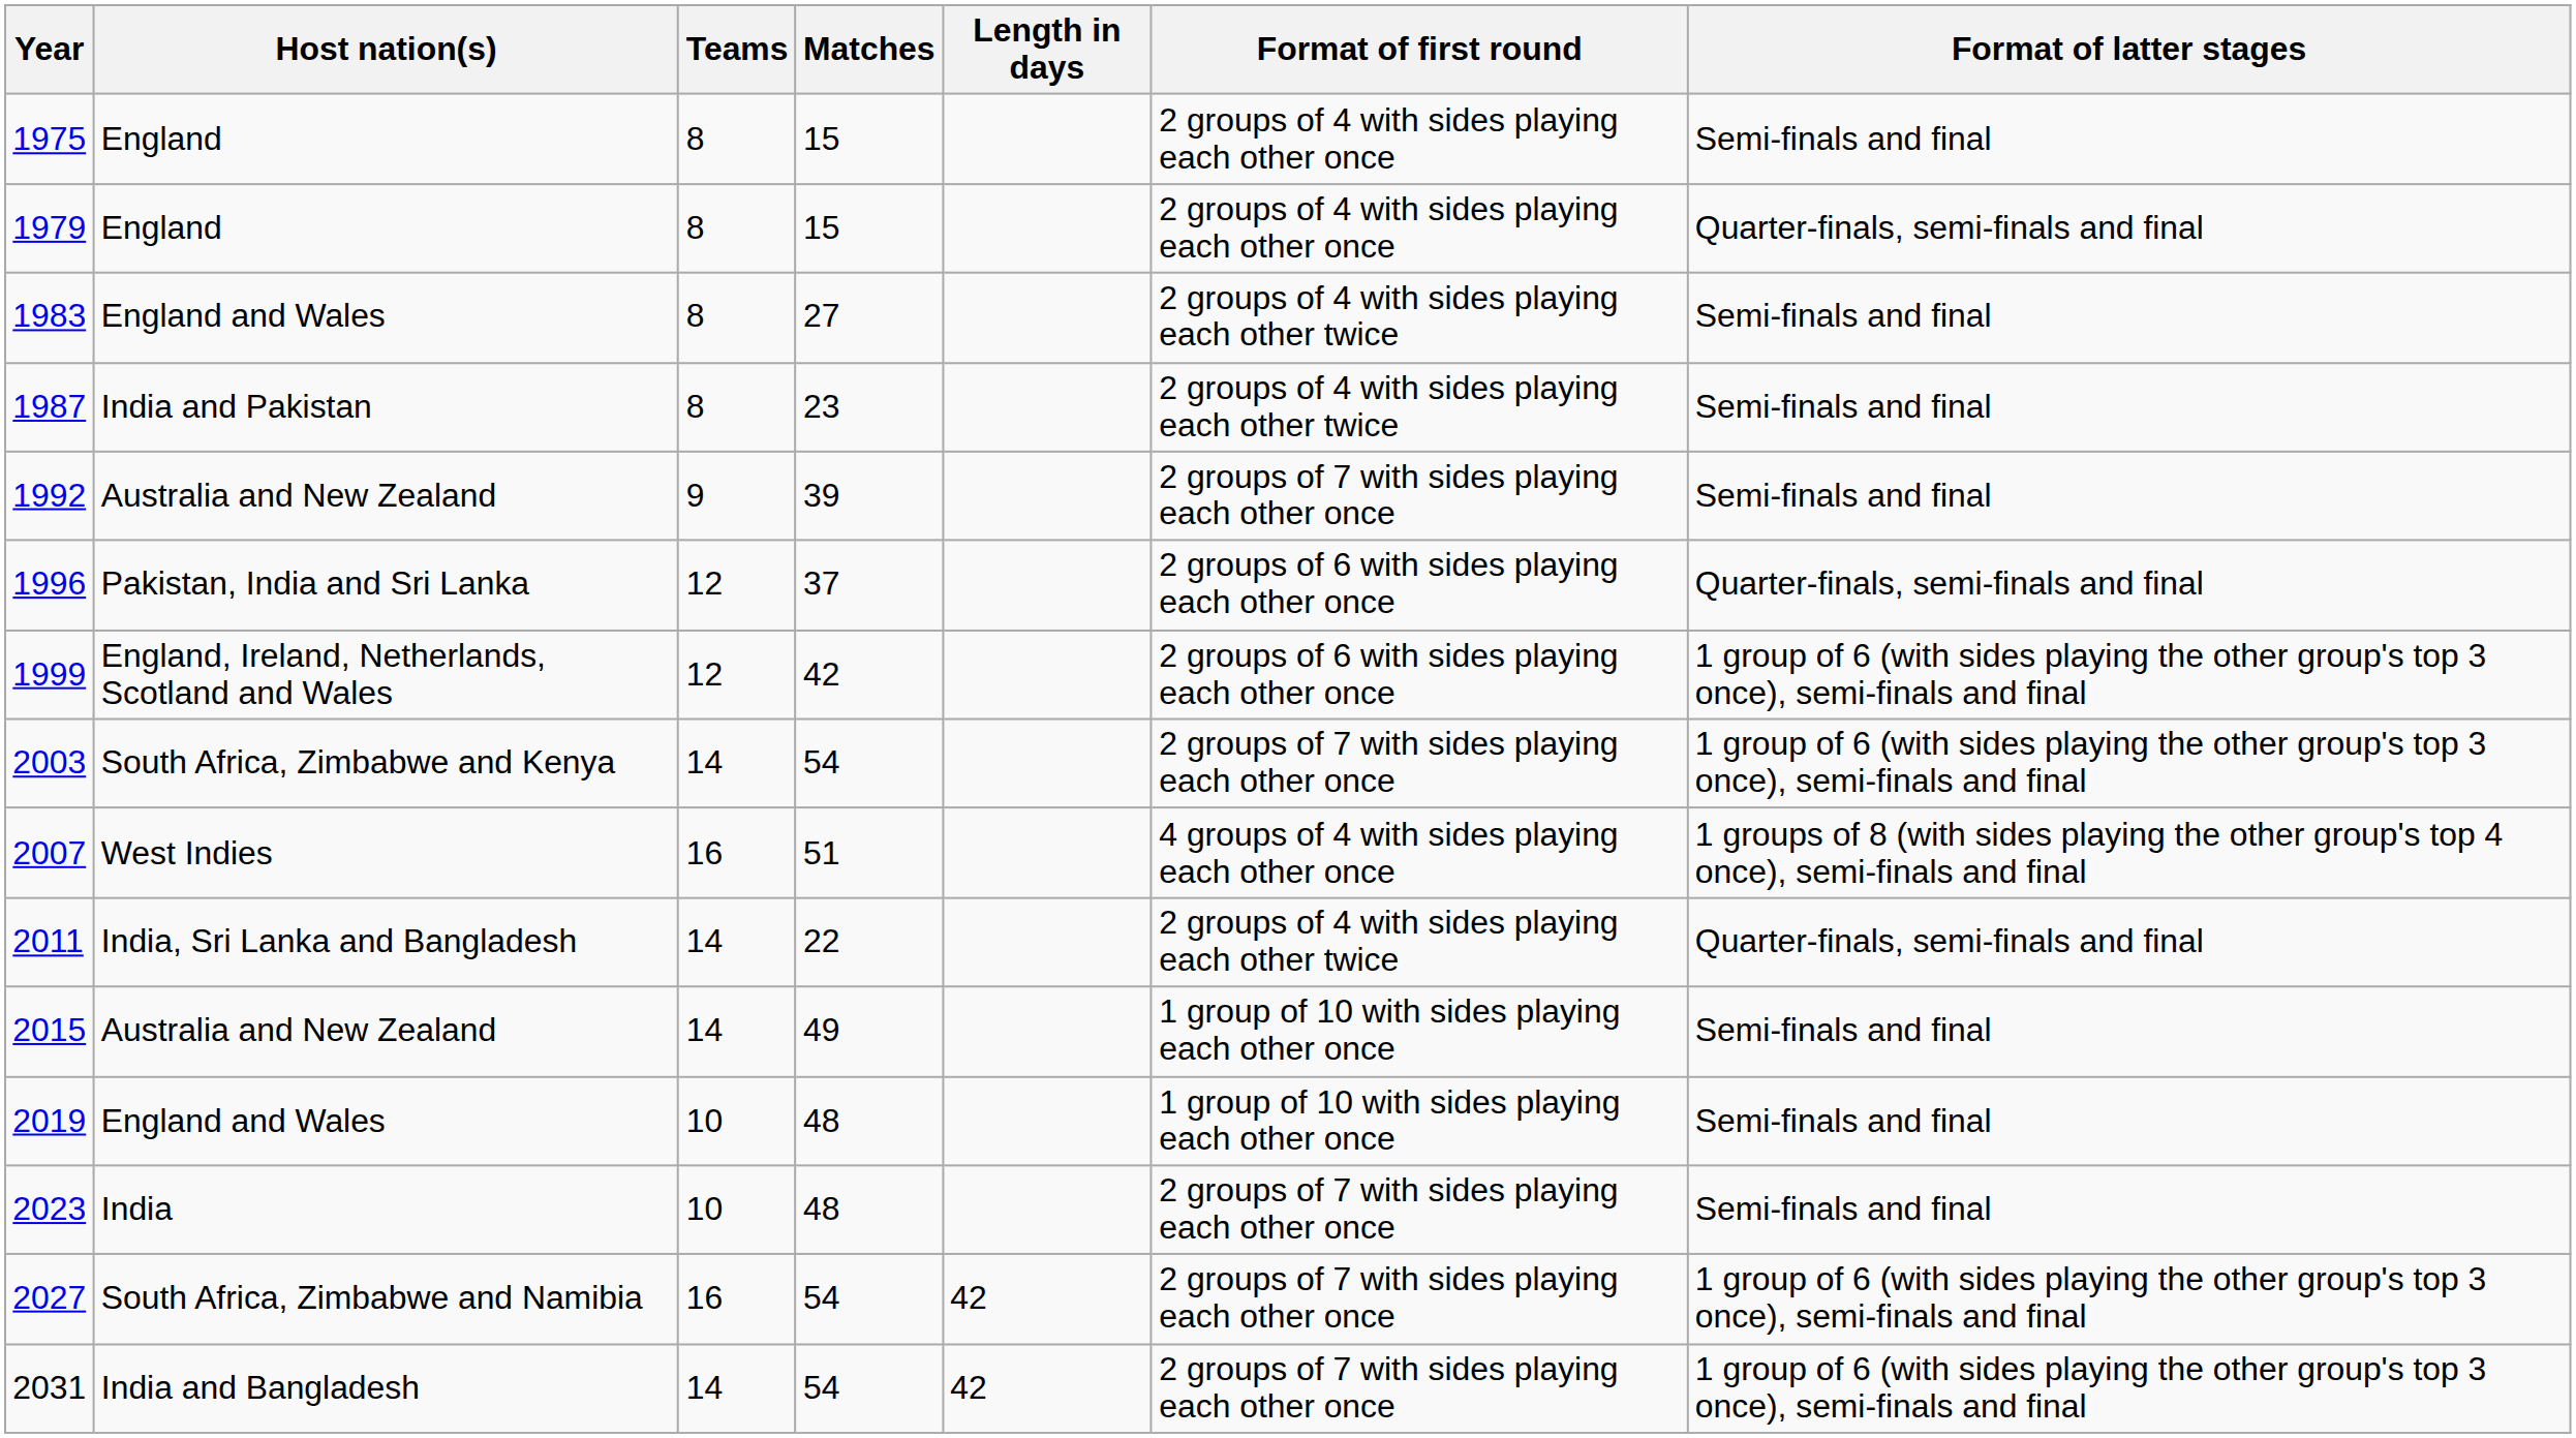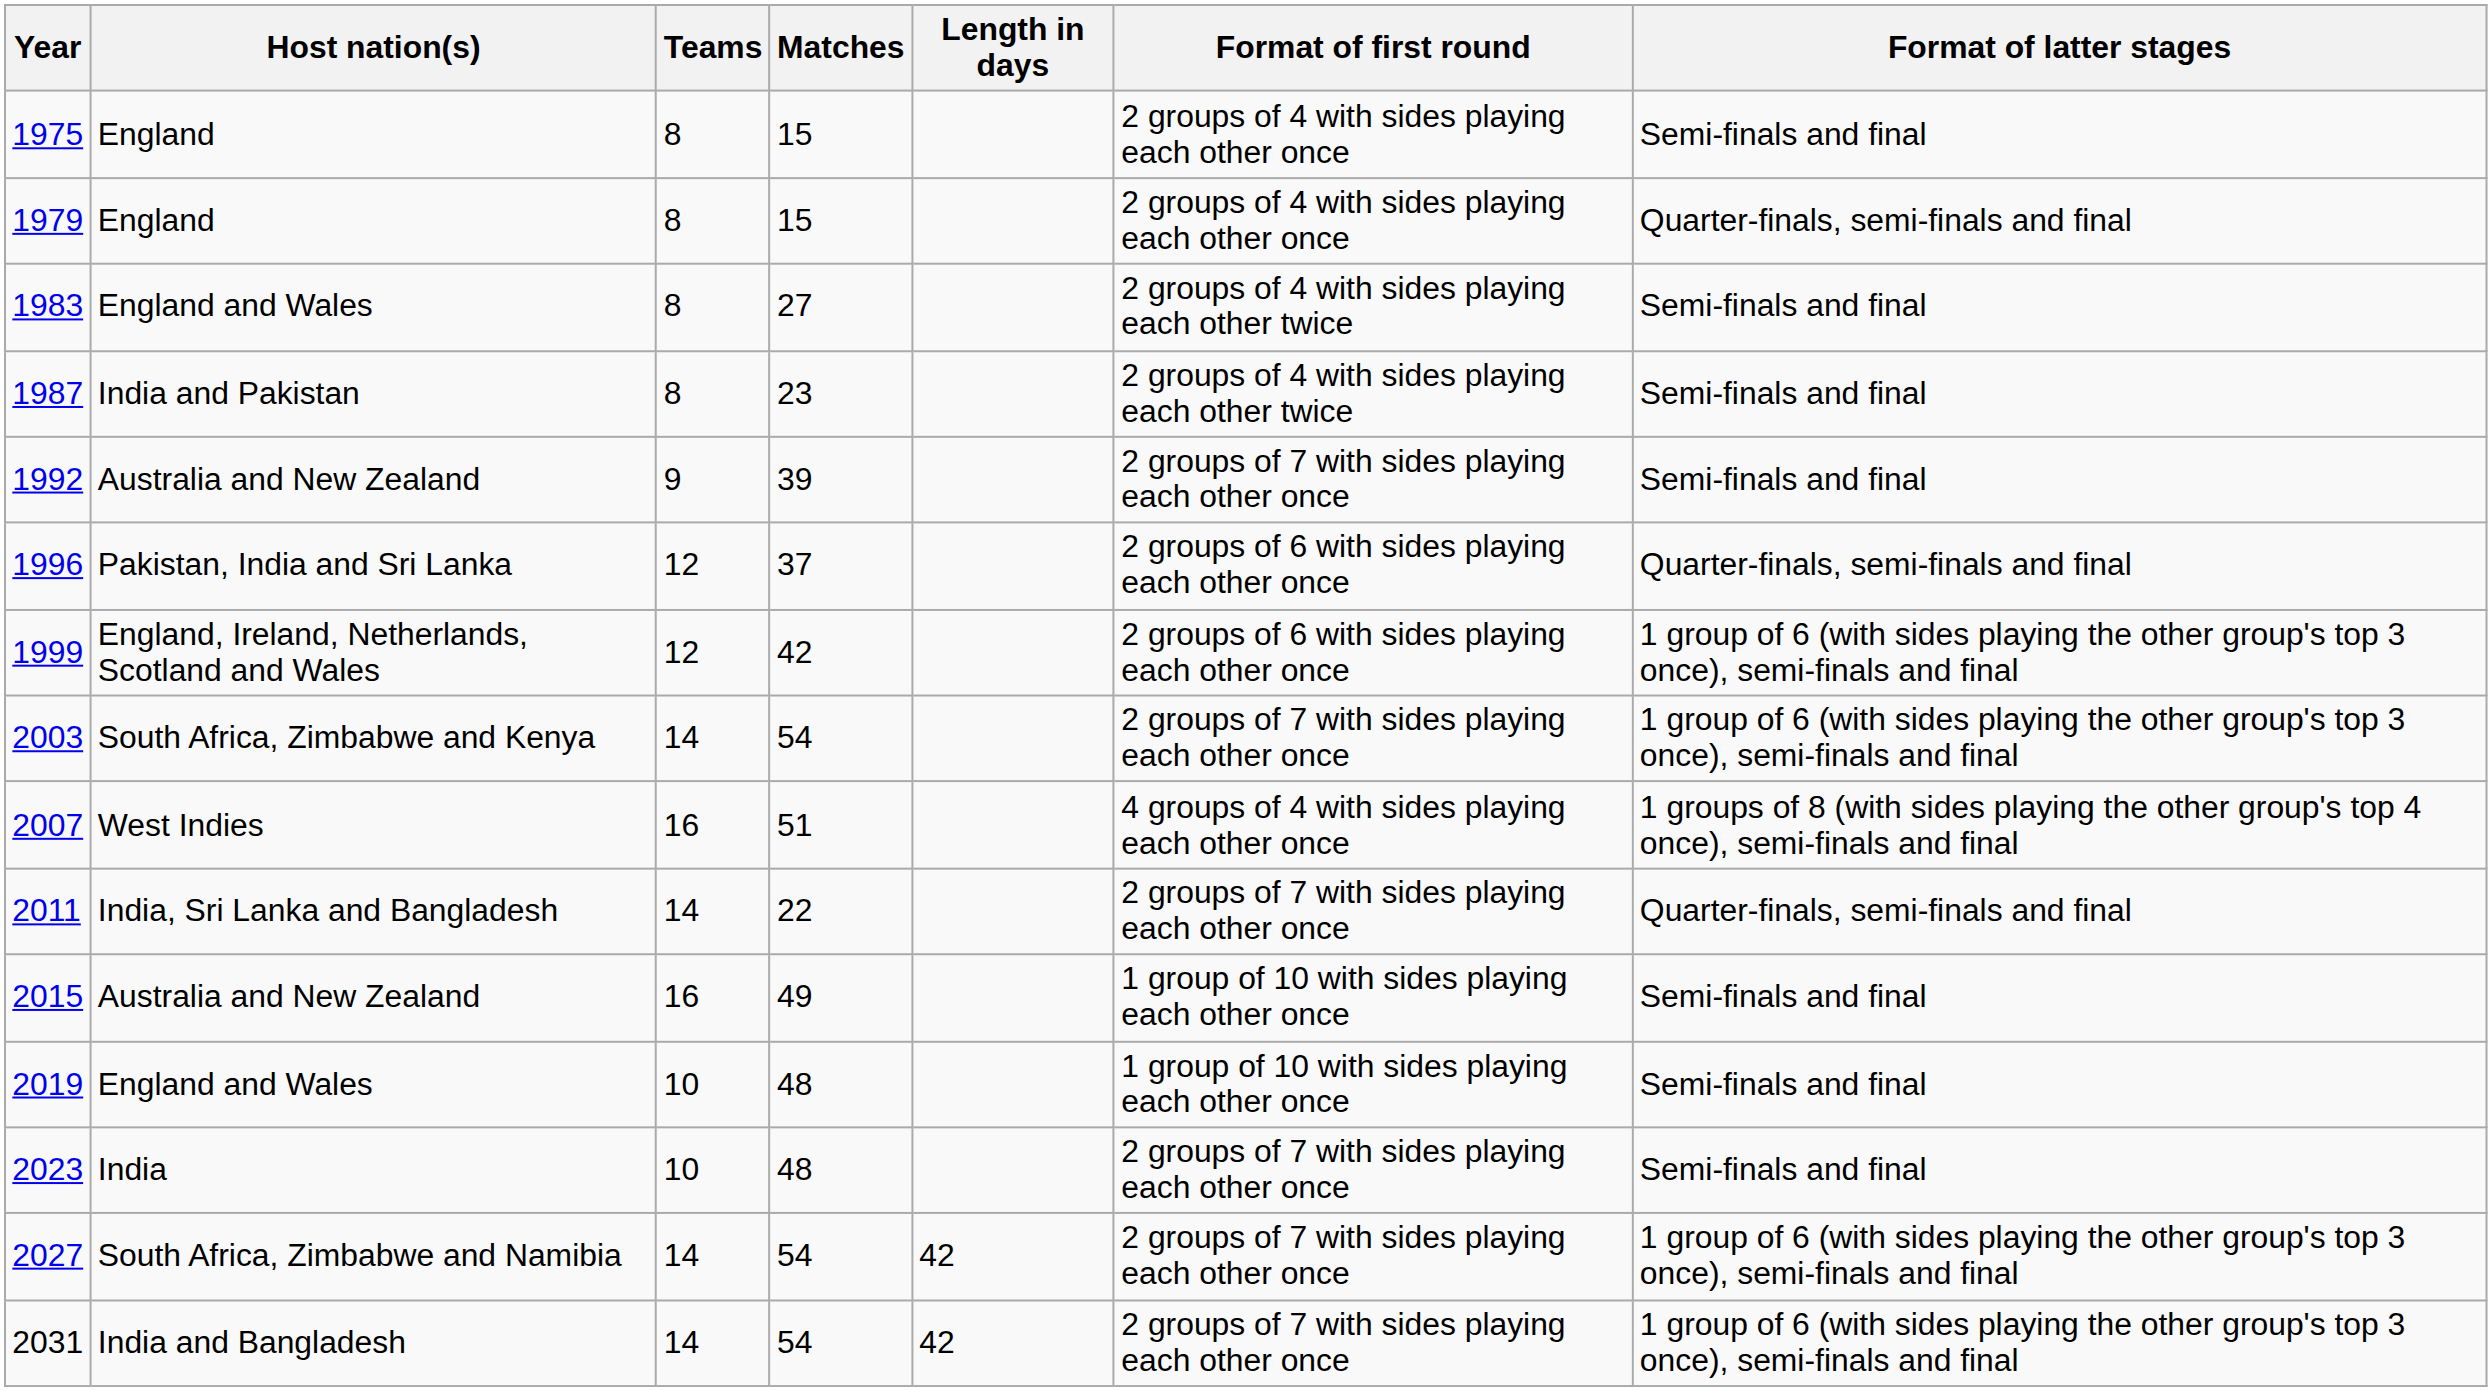 <table class="wikitable">
 <tr>
 <th>Year</th>
 <th>Host nation(s)</th>
 <th>Teams</th>
 <th>Matches</th>
 <th>Length in days</th>
 <th>Format of first round</th>
 <th>Format of latter stages</th>
 </tr>
 <tr>
 <td><a href='#'>1975</a></td>
 <td>England</td>
 <td>8</td>
 <td>15</td>
 <td></td>
 <td>2 groups of 4 with sides playing each other once</td>
 <td>Semi-finals and final</td>
 </tr>
 <tr>
 <td><a href='#'>1979</a></td>
 <td>England</td>
 <td>8</td>
 <td>15</td>
 <td></td>
 <td>2 groups of 4 with sides playing each other once</td>
 <td>Quarter-finals, semi-finals and final</td>
 </tr>
 <tr>
 <td><a href='#'>1983</a></td>
 <td>England and Wales</td>
 <td>8</td>
 <td>27</td>
 <td></td>
 <td>2 groups of 4 with sides playing each other twice</td>
 <td>Semi-finals and final</td>
 </tr>
 <tr>
 <td><a href='#'>1987</a></td>
 <td>India and Pakistan</td>
 <td>8</td>
 <td>23</td>
 <td></td>
 <td>2 groups of 4 with sides playing each other twice</td>
 <td>Semi-finals and final</td>
 </tr>
 <tr>
 <td><a href='#'>1992</a></td>
 <td>Australia and New Zealand</td>
 <td>9</td>
 <td>39</td>
 <td></td>
 <td>2 groups of 7 with sides playing each other once</td>
 <td>Semi-finals and final</td>
 </tr>
 <tr>
 <td><a href='#'>1996</a></td>
 <td>Pakistan, India and Sri Lanka</td>
 <td>12</td>
 <td>37</td>
 <td></td>
 <td>2 groups of 6 with sides playing each other once</td>
 <td>Quarter-finals, semi-finals and final</td>
 </tr>
 <tr>
 <td><a href='#'>1999</a></td>
 <td>England, Ireland, Netherlands, Scotland and Wales</td>
 <td>12</td>
 <td>42</td>
 <td></td>
 <td>2 groups of 6 with sides playing each other once</td>
 <td>1 group of 6 (with sides playing the other group's top 3 once), semi-finals and final</td>
 </tr>
 <tr>
 <td><a href='#'>2003</a></td>
 <td>South Africa, Zimbabwe and Kenya</td>
 <td>14</td>
 <td>54</td>
 <td></td>
 <td>2 groups of 7 with sides playing each other once</td>
 <td>1 group of 6 (with sides playing the other group's top 3 once), semi-finals and final</td>
 </tr>
 <tr>
 <td><a href='#'>2007</a></td>
 <td>West Indies</td>
 <td>16</td>
 <td>51</td>
 <td></td>
 <td>4 groups of 4 with sides playing each other once</td>
 <td>1 groups of 8 (with  sides playing the other group's top 4 once), semi-finals and final</td>
 </tr>
 <tr>
 <td><a href='#'>2011</a></td>
 <td>India, Sri Lanka and Bangladesh</td>
 <td>14</td>
 <td>22</td>
 <td></td>
-<td>2 groups of 4 with sides playing each other twice</td>
+<td>2 groups of 7 with sides playing each other once</td>
 <td>Quarter-finals, semi-finals and final</td>
 </tr>
 <tr>
 <td><a href='#'>2015</a></td>
 <td>Australia and New Zealand</td>
-<td>14</td>
+<td>16</td>
 <td>49</td>
 <td></td>
 <td>1 group of 10 with sides playing each other once</td>
 <td>Semi-finals and final</td>
 </tr>
 <tr>
 <td><a href='#'>2019</a></td>
 <td>England and Wales</td>
 <td>10</td>
 <td>48</td>
 <td></td>
 <td>1 group of 10 with sides playing each other once</td>
 <td>Semi-finals and final</td>
 </tr>
 <tr>
 <td><a href='#'>2023</a></td>
 <td>India</td>
 <td>10</td>
 <td>48</td>
 <td></td>
 <td>2 groups of 7 with sides playing each other once</td>
 <td>Semi-finals and final</td>
 </tr>
 <tr>
 <td><a href='#'>2027</a></td>
 <td>South Africa, Zimbabwe and Namibia</td>
-<td>16</td>
+<td>14</td>
 <td>54</td>
 <td>42</td>
 <td>2 groups of 7 with sides playing each other once</td>
 <td>1 group of 6 (with sides playing the other group's top 3 once), semi-finals and final</td>
 </tr>
 <tr>
 <td>2031</td>
 <td>India and Bangladesh</td>
 <td>14</td>
 <td>54</td>
 <td>42</td>
 <td>2 groups of 7 with sides playing each other once</td>
 <td>1 group of 6 (with sides playing the other group's top 3 once), semi-finals and final</td>
 </tr>
 </table>
